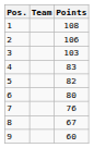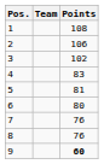 <table class="wikitable sortable">
 <tr>
 <th>Pos.</th>
 <th>Team</th>
 <th>Points</th>
 </tr>
 <tr>
 <td>1</td>
 <td></td>
 <td align=center>108</td>
 </tr>
 <tr>
 <td>2</td>
 <td></td>
 <td align=center>106</td>
 </tr>
 <tr>
 <td>3</td>
 <td></td>
-<td align=center>103</td>
+<td align=center>102</td>
 </tr>
 <tr>
 <td>4</td>
 <td></td>
 <td align=center>83</td>
 </tr>
 <tr>
 <td>5</td>
 <td></td>
-<td align=center>82</td>
+<td align=center>81</td>
 </tr>
 <tr>
 <td>6</td>
 <td></td>
 <td align=center>80</td>
 </tr>
 <tr>
 <td>7</td>
 <td></td>
 <td align=center>76</td>
 </tr>
 <tr>
 <td>8</td>
 <td></td>
-<td align=center>67</td>
+<td align=center>76</td>
 </tr>
 <tr>
 <td>9</td>
 <td></td>
-<td align=center>60</td>
+<td align=center><strong>60</strong></td>
 </tr>
 </table>
